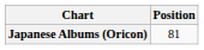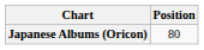 <table class="wikitable plainrowheaders">
 <tr>
 <th>Chart</th>
 <th>Position</th>
 </tr>
 <tr>
 <th scope="row">Japanese Albums (Oricon)</th>
-<td style="text-align:center;">81</td>
+<td style="text-align:center;">80</td>
 </tr>
 </table>
